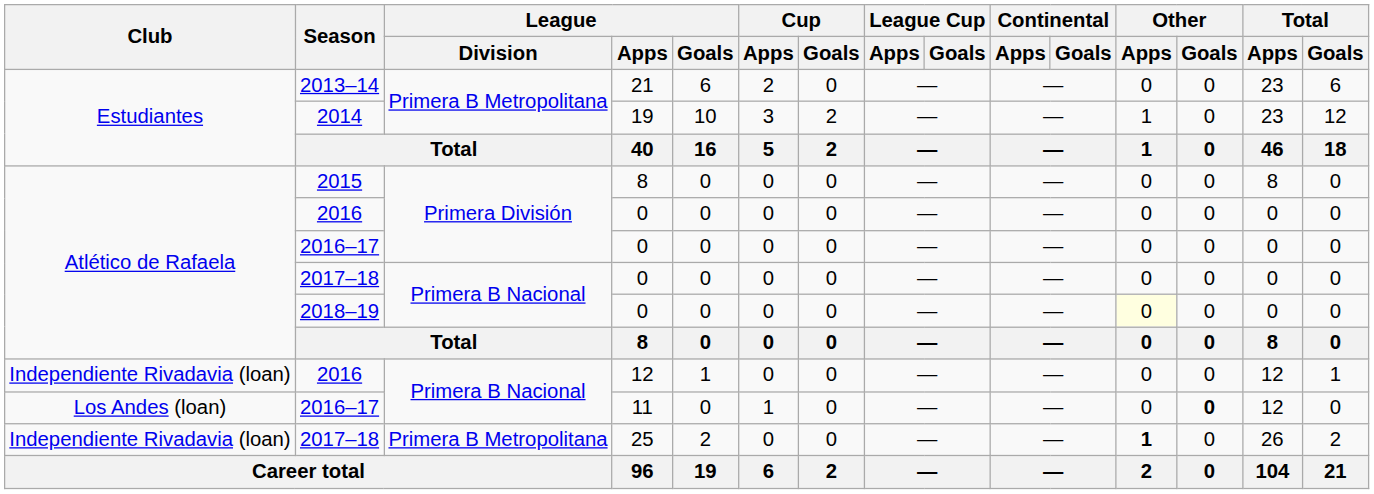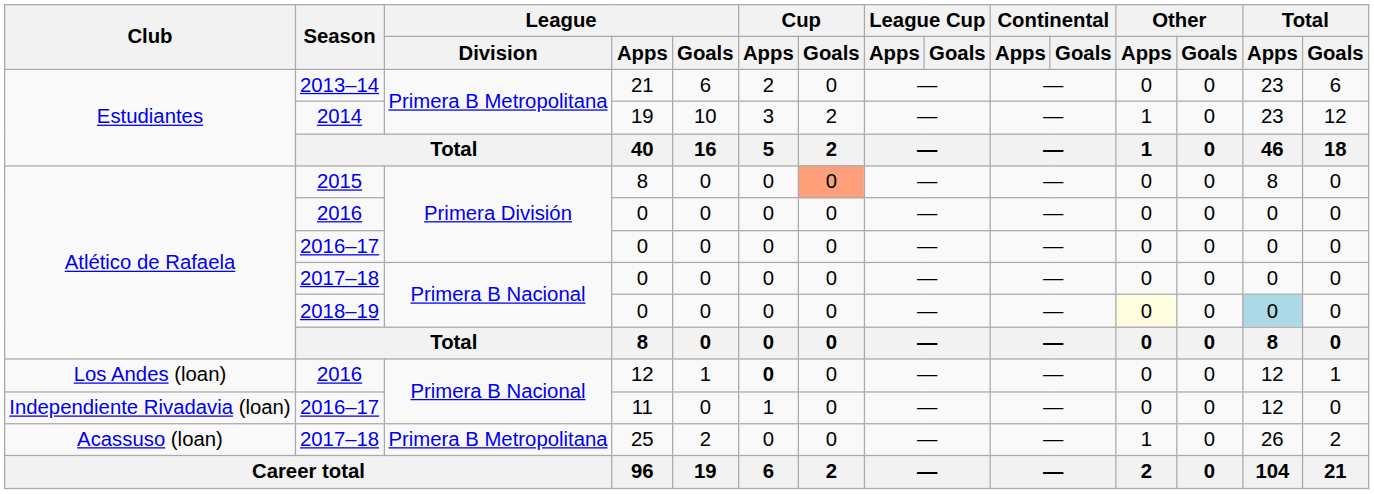 <table class="wikitable" style="text-align:center">
 <tr>
 <th rowspan="2">Club</th>
 <th rowspan="2">Season</th>
 <th colspan="3">League</th>
 <th colspan="2">Cup</th>
 <th colspan="2">League Cup</th>
 <th colspan="2">Continental</th>
 <th colspan="2">Other</th>
 <th colspan="2">Total</th>
 </tr>
 <tr>
 <th>Division</th>
 <th>Apps</th>
 <th>Goals</th>
 <th>Apps</th>
 <th>Goals</th>
 <th>Apps</th>
 <th>Goals</th>
 <th>Apps</th>
 <th>Goals</th>
 <th>Apps</th>
 <th>Goals</th>
 <th>Apps</th>
 <th>Goals</th>
 </tr>
 <tr>
 <td rowspan="3"><a href='#'>Estudiantes</a></td>
 <td><a href='#'>2013–14</a></td>
 <td rowspan="2"><a href='#'>Primera B Metropolitana</a></td>
 <td>21</td>
 <td>6</td>
 <td>2</td>
 <td>0</td>
 <td colspan="2">—</td>
 <td colspan="2">—</td>
 <td>0</td>
 <td>0</td>
 <td>23</td>
 <td>6</td>
 </tr>
 <tr>
 <td><a href='#'>2014</a></td>
 <td>19</td>
 <td>10</td>
 <td>3</td>
 <td>2</td>
 <td colspan="2">—</td>
 <td colspan="2">—</td>
 <td>1</td>
 <td>0</td>
 <td>23</td>
 <td>12</td>
 </tr>
 <tr>
 <th colspan="2">Total</th>
 <th>40</th>
 <th>16</th>
 <th>5</th>
 <th>2</th>
 <th colspan="2">—</th>
 <th colspan="2">—</th>
 <th>1</th>
 <th>0</th>
 <th>46</th>
 <th>18</th>
 </tr>
 <tr>
 <td rowspan="6"><a href='#'>Atlético de Rafaela</a></td>
 <td><a href='#'>2015</a></td>
 <td rowspan="3"><a href='#'>Primera División</a></td>
 <td>8</td>
 <td>0</td>
 <td>0</td>
-<td>0</td>
+<td style="background: lightsalmon;">0</td>
 <td colspan="2">—</td>
 <td colspan="2">—</td>
 <td>0</td>
 <td>0</td>
 <td>8</td>
 <td>0</td>
 </tr>
 <tr>
 <td><a href='#'>2016</a></td>
 <td>0</td>
 <td>0</td>
 <td>0</td>
 <td>0</td>
 <td colspan="2">—</td>
 <td colspan="2">—</td>
 <td>0</td>
 <td>0</td>
 <td>0</td>
 <td>0</td>
 </tr>
 <tr>
 <td><a href='#'>2016–17</a></td>
 <td>0</td>
 <td>0</td>
 <td>0</td>
 <td>0</td>
 <td colspan="2">—</td>
 <td colspan="2">—</td>
 <td>0</td>
 <td>0</td>
 <td>0</td>
 <td>0</td>
 </tr>
 <tr>
 <td><a href='#'>2017–18</a></td>
 <td rowspan="2"><a href='#'>Primera B Nacional</a></td>
 <td>0</td>
 <td>0</td>
 <td>0</td>
 <td>0</td>
 <td colspan="2">—</td>
 <td colspan="2">—</td>
 <td>0</td>
 <td>0</td>
 <td>0</td>
 <td>0</td>
 </tr>
 <tr>
 <td><a href='#'>2018–19</a></td>
 <td>0</td>
 <td>0</td>
 <td>0</td>
 <td>0</td>
 <td colspan="2">—</td>
 <td colspan="2">—</td>
 <td style="background: lightyellow;">0</td>
 <td>0</td>
-<td>0</td>
+<td style="background: lightblue;">0</td>
 <td>0</td>
 </tr>
 <tr>
 <th colspan="2">Total</th>
 <th>8</th>
 <th>0</th>
 <th>0</th>
 <th>0</th>
 <th colspan="2">—</th>
 <th colspan="2">—</th>
 <th>0</th>
 <th>0</th>
 <th>8</th>
 <th>0</th>
 </tr>
 <tr>
-<td rowspan="1"><a href='#'>Independiente Rivadavia</a> (loan)</td>
+<td rowspan="1"><a href='#'>Los Andes</a> (loan)</td>
 <td><a href='#'>2016</a></td>
 <td rowspan="2"><a href='#'>Primera B Nacional</a></td>
 <td>12</td>
 <td>1</td>
-<td>0</td>
+<td><strong>0</strong></td>
 <td>0</td>
 <td colspan="2">—</td>
 <td colspan="2">—</td>
 <td>0</td>
 <td>0</td>
 <td>12</td>
 <td>1</td>
 </tr>
 <tr>
-<td rowspan="1"><a href='#'>Los Andes</a> (loan)</td>
+<td rowspan="1"><a href='#'>Independiente Rivadavia</a> (loan)</td>
 <td><a href='#'>2016–17</a></td>
 <td>11</td>
 <td>0</td>
 <td>1</td>
 <td>0</td>
 <td colspan="2">—</td>
 <td colspan="2">—</td>
 <td>0</td>
-<td><strong>0</strong></td>
+<td>0</td>
 <td>12</td>
 <td>0</td>
 </tr>
 <tr>
-<td rowspan="1"><a href='#'>Independiente Rivadavia</a> (loan)</td>
+<td rowspan="1"><a href='#'>Acassuso</a> (loan)</td>
 <td><a href='#'>2017–18</a></td>
 <td rowspan="1"><a href='#'>Primera B Metropolitana</a></td>
 <td>25</td>
 <td>2</td>
 <td>0</td>
 <td>0</td>
 <td colspan="2">—</td>
 <td colspan="2">—</td>
-<td><strong>1</strong></td>
+<td>1</td>
 <td>0</td>
 <td>26</td>
 <td>2</td>
 </tr>
 <tr>
 <th colspan="3">Career total</th>
 <th>96</th>
 <th>19</th>
 <th>6</th>
 <th>2</th>
 <th colspan="2">—</th>
 <th colspan="2">—</th>
 <th>2</th>
 <th>0</th>
 <th>104</th>
 <th>21</th>
 </tr>
 </table>
